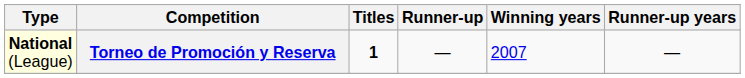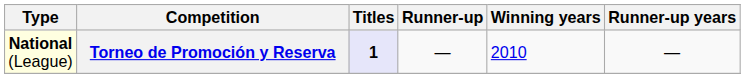 <table class="wikitable plainrowheaders" style="font-size:95%; text-align:center;">
 <tr>
 <th>Type</th>
 <th width=250px>Competition</th>
 <th>Titles</th>
 <th>Runner-up</th>
 <th>Winning years</th>
 <th>Runner-up years</th>
 </tr>
 <tr>
 <td rowspan=1 style="background: lightyellow;"><strong>National</strong><br>(League)</td>
 <th scope=col><a href='#'>Torneo de Promoción y Reserva</a></th>
-<td><strong>1</strong></td>
+<td style="background: lavender;"><strong>1</strong></td>
 <td style="text-align:center;">—</td>
-<td align="left"><a href='#'>2007</a></td>
+<td align="left"><a href='#'>2010</a></td>
 <td style="text-align:center;">—</td>
 </tr>
 <tr>
 </tr>
 </table>
